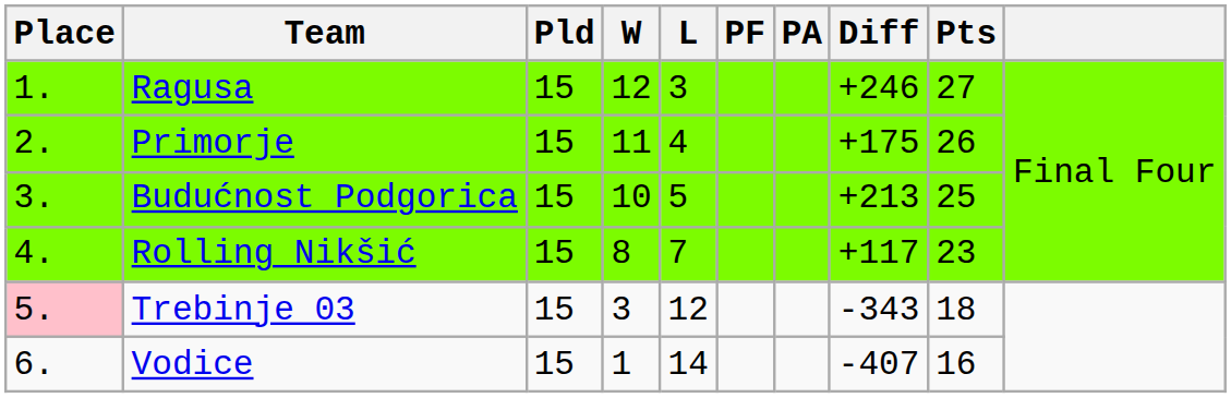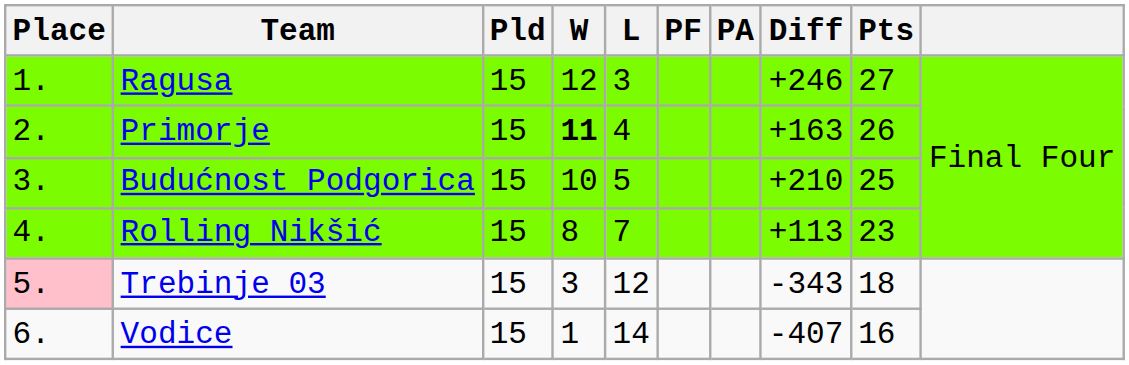 <table class="wikitable">
 <tr>
 <th>Place</th>
 <th>Team</th>
 <th>Pld</th>
 <th>W</th>
 <th>L</th>
 <th>PF</th>
 <th>PA</th>
 <th>Diff</th>
 <th>Pts</th>
 <th></th>
 </tr>
 <tr bgcolor="lawngreen">
 <td>1.</td>
 <td> <a href='#'>Ragusa</a></td>
 <td>15</td>
 <td>12</td>
 <td>3</td>
 <td></td>
 <td></td>
 <td>+246</td>
 <td>27</td>
 <td rowspan="4">Final Four</td>
 </tr>
 <tr bgcolor="lawngreen">
 <td>2.</td>
 <td> <a href='#'>Primorje</a></td>
 <td>15</td>
-<td>11</td>
+<td><strong>11</strong></td>
 <td>4</td>
 <td></td>
 <td></td>
-<td>+175</td>
+<td>+163</td>
 <td>26</td>
 </tr>
 <tr bgcolor="lawngreen">
 <td>3.</td>
 <td> <a href='#'>Budućnost Podgorica</a></td>
 <td>15</td>
 <td>10</td>
 <td>5</td>
 <td></td>
 <td></td>
-<td>+213</td>
+<td>+210</td>
 <td>25</td>
 </tr>
 <tr bgcolor="lawngreen">
 <td>4.</td>
 <td> <a href='#'>Rolling Nikšić</a></td>
 <td>15</td>
 <td>8</td>
 <td>7</td>
 <td></td>
 <td></td>
-<td>+117</td>
+<td>+113</td>
 <td>23</td>
 </tr>
 <tr>
 <td style="background: pink;">5.</td>
 <td> <a href='#'>Trebinje 03</a></td>
 <td>15</td>
 <td>3</td>
 <td>12</td>
 <td></td>
 <td></td>
 <td>-343</td>
 <td>18</td>
 <td rowspan="2"></td>
 </tr>
 <tr>
 <td>6.</td>
 <td> <a href='#'>Vodice</a></td>
 <td>15</td>
 <td>1</td>
 <td>14</td>
 <td></td>
 <td></td>
 <td>-407</td>
 <td>16</td>
 </tr>
 </table>
